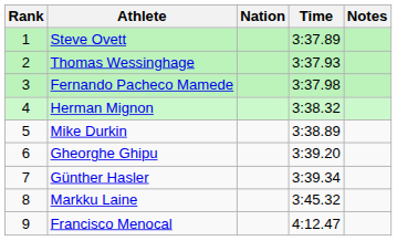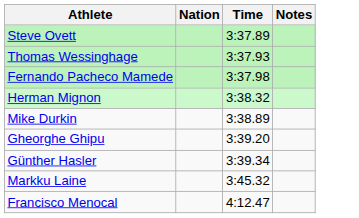 <table class="wikitable sortable" style="text-align:center">
 <tr>
-<th>Rank</th>
 <th>Athlete</th>
 <th>Nation</th>
 <th>Time</th>
 <th>Notes</th>
 </tr>
 <tr style="background:#bbf3bb;">
-<td>1</td>
 <td align=left><a href='#'>Steve Ovett</a></td>
 <td align=left></td>
 <td>3:37.89</td>
 <td></td>
 </tr>
 <tr style="background:#bbf3bb;">
-<td>2</td>
 <td align=left><a href='#'>Thomas Wessinghage</a></td>
 <td align=left></td>
 <td>3:37.93</td>
 <td></td>
 </tr>
 <tr style="background:#bbf3bb;">
-<td>3</td>
 <td align=left><a href='#'>Fernando Pacheco Mamede</a></td>
 <td align=left></td>
 <td>3:37.98</td>
 <td></td>
 </tr>
 <tr style="background:#ccf9cc;">
-<td>4</td>
 <td align=left><a href='#'>Herman Mignon</a></td>
 <td align=left></td>
 <td>3:38.32</td>
 <td></td>
 </tr>
 <tr>
-<td>5</td>
 <td align=left><a href='#'>Mike Durkin</a></td>
 <td align=left></td>
 <td>3:38.89</td>
 <td></td>
 </tr>
 <tr>
-<td>6</td>
 <td align=left><a href='#'>Gheorghe Ghipu</a></td>
 <td align=left></td>
 <td>3:39.20</td>
 <td></td>
 </tr>
 <tr>
-<td>7</td>
 <td align=left><a href='#'>Günther Hasler</a></td>
 <td align=left></td>
 <td>3:39.34</td>
 <td></td>
 </tr>
 <tr>
-<td>8</td>
 <td align=left><a href='#'>Markku Laine</a></td>
 <td align=left></td>
 <td>3:45.32</td>
 <td></td>
 </tr>
 <tr>
-<td>9</td>
 <td align=left><a href='#'>Francisco Menocal</a></td>
 <td align=left></td>
 <td>4:12.47</td>
 <td></td>
 </tr>
 </table>
